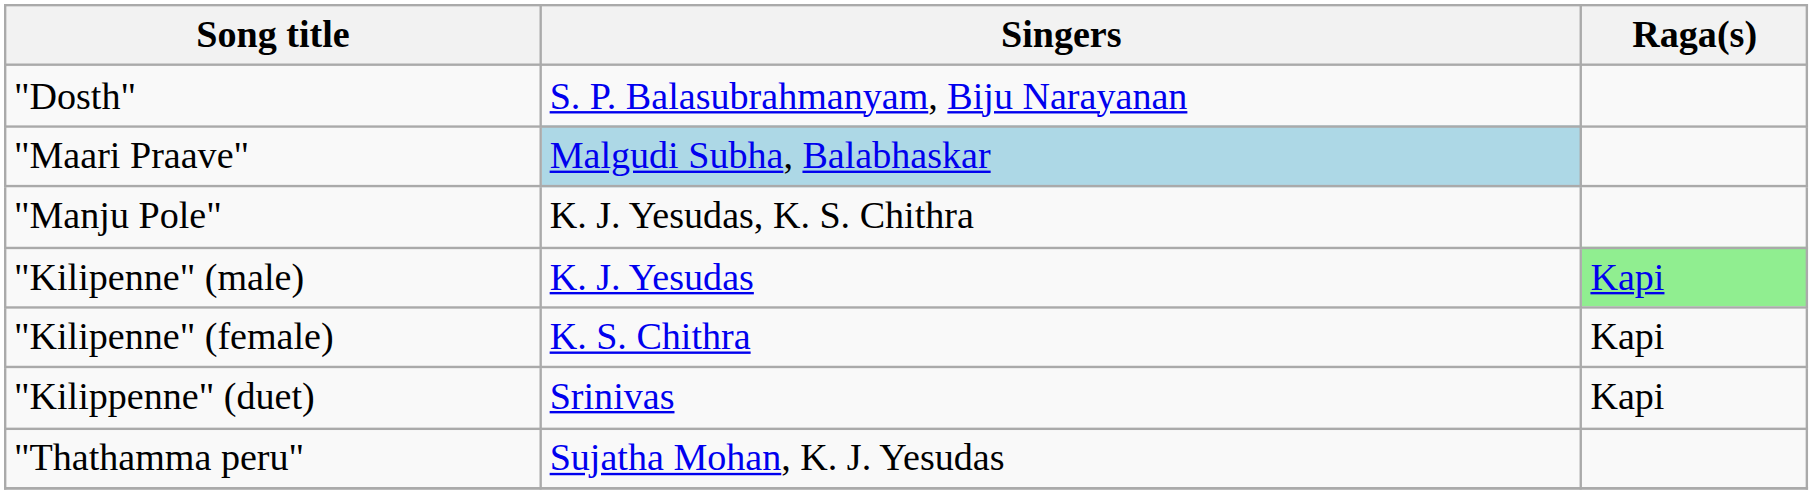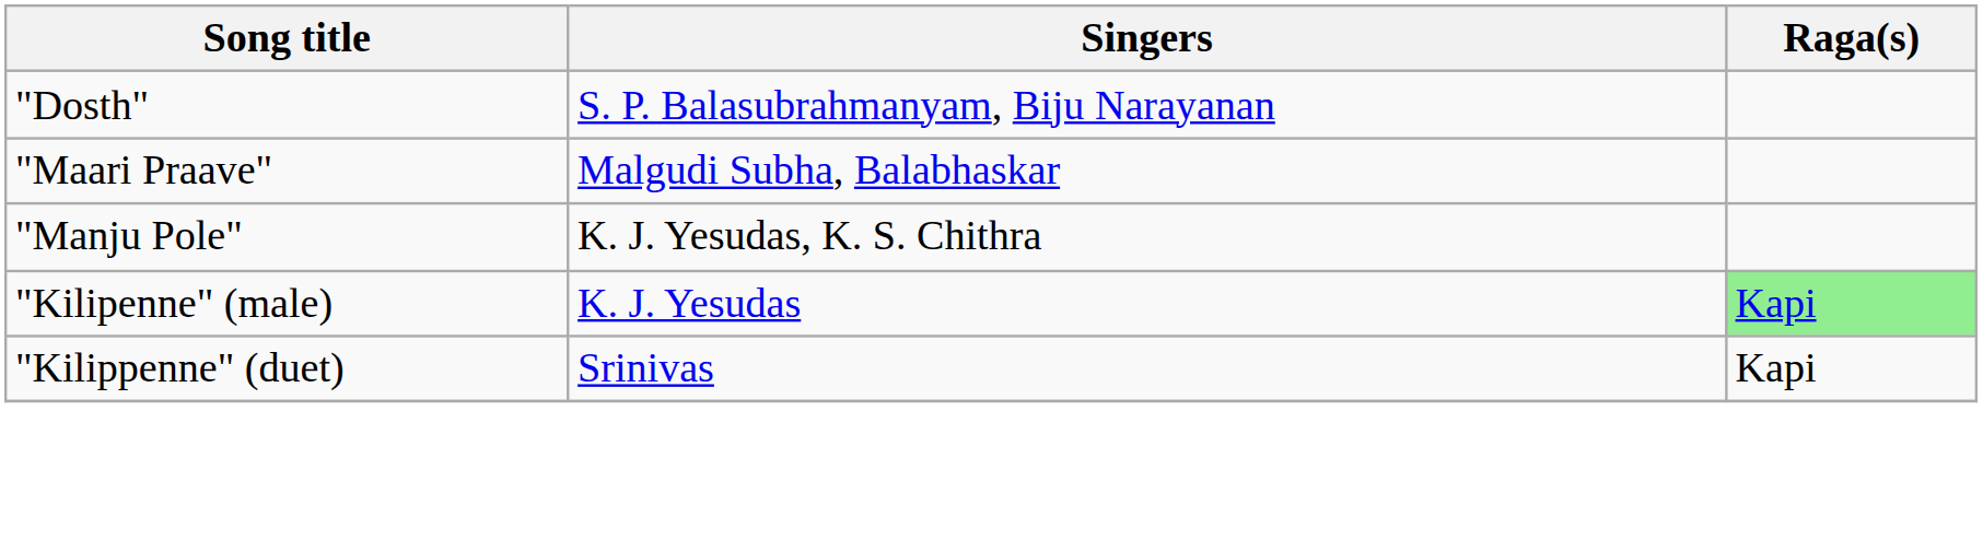 <table class="wikitable" width="60%">
 <tr>
 <th>Song title</th>
 <th>Singers</th>
 <th>Raga(s)</th>
 </tr>
 <tr>
 <td>"Dosth"</td>
 <td><a href='#'>S. P. Balasubrahmanyam</a>, <a href='#'>Biju Narayanan</a></td>
 <td></td>
 </tr>
 <tr>
 <td>"Maari Praave"</td>
-<td style="background: lightblue;"><a href='#'>Malgudi Subha</a>, <a href='#'>Balabhaskar</a></td>
+<td><a href='#'>Malgudi Subha</a>, <a href='#'>Balabhaskar</a></td>
 <td></td>
 </tr>
 <tr>
 <td>"Manju Pole"</td>
 <td>K. J. Yesudas, K. S. Chithra</td>
 <td></td>
 </tr>
 <tr>
 <td>"Kilipenne" (male)</td>
 <td><a href='#'>K. J. Yesudas</a></td>
 <td style="background: lightgreen;"><a href='#'>Kapi</a></td>
 </tr>
 <tr>
-<td>"Kilipenne" (female)</td>
-<td><a href='#'>K. S. Chithra</a></td>
-<td>Kapi</td>
-</tr>
-<tr>
 <td>"Kilippenne" (duet)</td>
 <td><a href='#'>Srinivas</a></td>
 <td>Kapi</td>
 </tr>
 <tr>
-<td>"Thathamma peru"</td>
-<td><a href='#'>Sujatha Mohan</a>, K. J. Yesudas</td>
-<td></td>
-</tr>
-<tr>
 </tr>
 </table>
